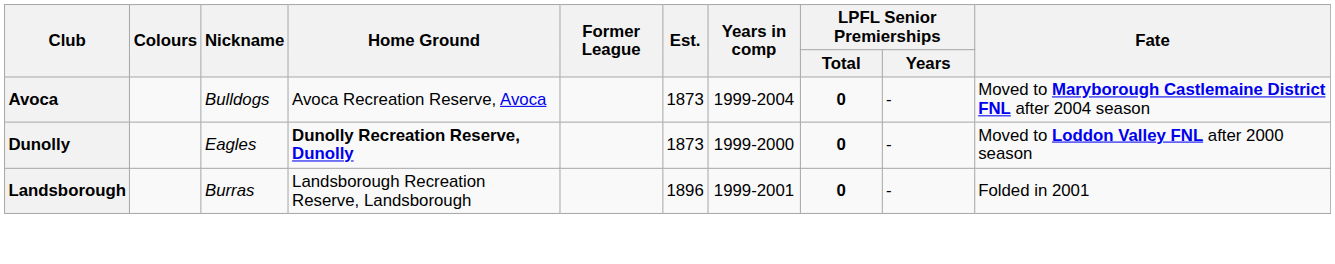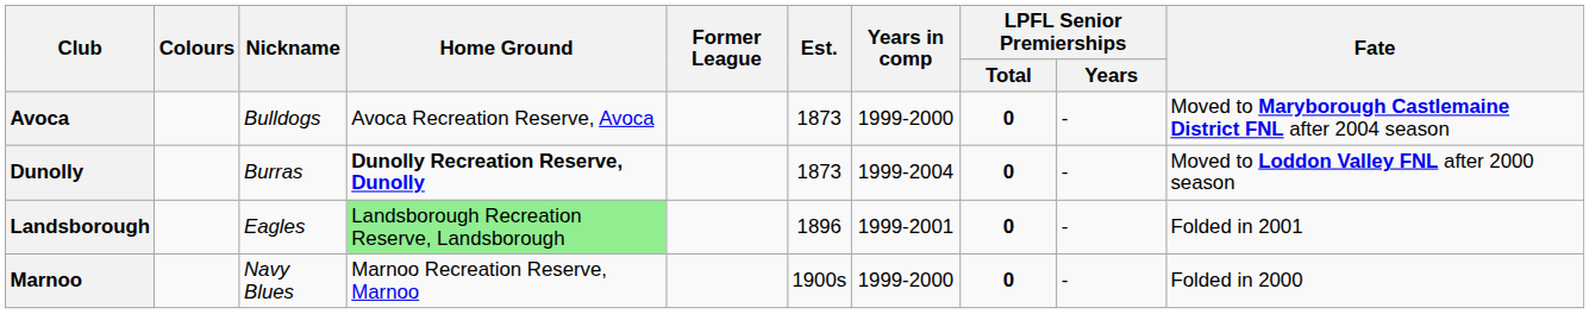 <table class="wikitable sortable" style="text-align:center; width:100%">
 <tr>
 <th rowspan="2">Club</th>
 <th rowspan="2">Colours</th>
 <th rowspan="2">Nickname</th>
 <th rowspan="2">Home Ground</th>
 <th rowspan="2">Former League</th>
 <th rowspan="2">Est.</th>
 <th rowspan="2">Years in comp</th>
 <th colspan="2">LPFL Senior Premierships</th>
 <th rowspan="2">Fate</th>
 </tr>
 <tr>
 <th>Total</th>
 <th>Years</th>
 </tr>
 <tr>
 <th style="text-align:left">Avoca</th>
 <td></td>
 <td align="left"><em>Bulldogs</em></td>
 <td align="left">Avoca Recreation Reserve, <a href='#'>Avoca</a></td>
 <td></td>
 <td>1873</td>
-<td>1999-2004</td>
+<td>1999-2000</td>
 <td><strong>0</strong></td>
 <td align="left">-</td>
 <td align="left">Moved to <a href='#'><strong>Maryborough Castlemaine District FNL</strong></a> after 2004 season</td>
 </tr>
 <tr>
 <th style="text-align:left">Dunolly</th>
 <td></td>
-<td align="left"><em>Eagles</em></td>
+<td align="left"><em>Burras</em></td>
 <td align="left"><strong>Dunolly Recreation Reserve, <a href='#'>Dunolly</a></strong></td>
 <td></td>
 <td>1873</td>
-<td>1999-2000</td>
+<td>1999-2004</td>
 <td><strong>0</strong></td>
 <td align="left">-</td>
 <td align="left">Moved to <a href='#'><strong>Loddon Valley FNL</strong></a> after 2000 season</td>
 </tr>
 <tr>
 <th style="text-align:left">Landsborough</th>
 <td></td>
-<td align="left"><em>Burras</em></td>
-<td align="left">Landsborough Recreation Reserve, Landsborough</td>
+<td align="left"><em>Eagles</em></td>
+<td align="left" style="background: lightgreen;">Landsborough Recreation Reserve, Landsborough</td>
 <td></td>
 <td>1896</td>
 <td>1999-2001</td>
 <td><strong>0</strong></td>
 <td align="left">-</td>
 <td align="left">Folded in 2001</td>
 </tr>
+<tr>
+<th style="text-align:left">Marnoo</th>
+<td></td>
+<td align="left"><em>Navy Blues</em></td>
+<td align="left">Marnoo Recreation Reserve, <a href='#'>Marnoo</a></td>
+<td></td>
+<td>1900s</td>
+<td>1999-2000</td>
+<td><strong>0</strong></td>
+<td align="left">-</td>
+<td align="left">Folded in 2000</td>
+</tr>
 </table>
